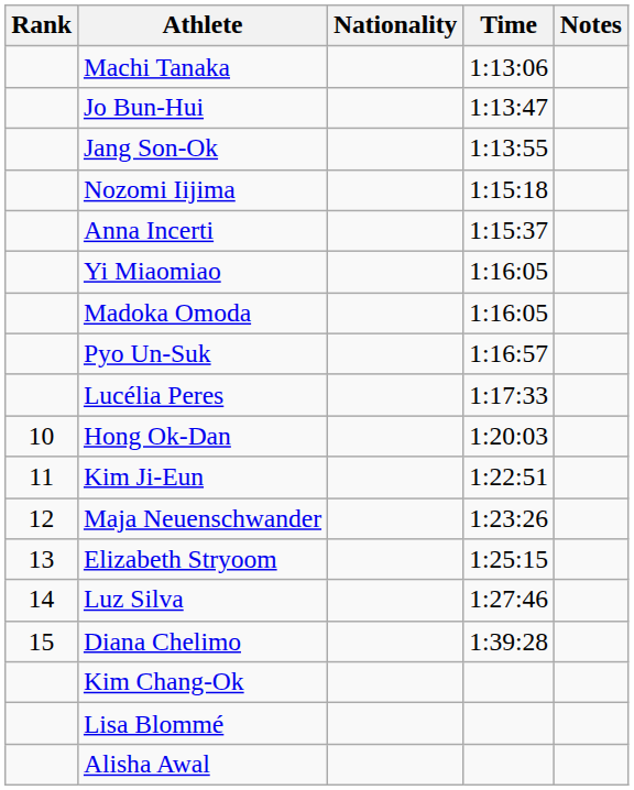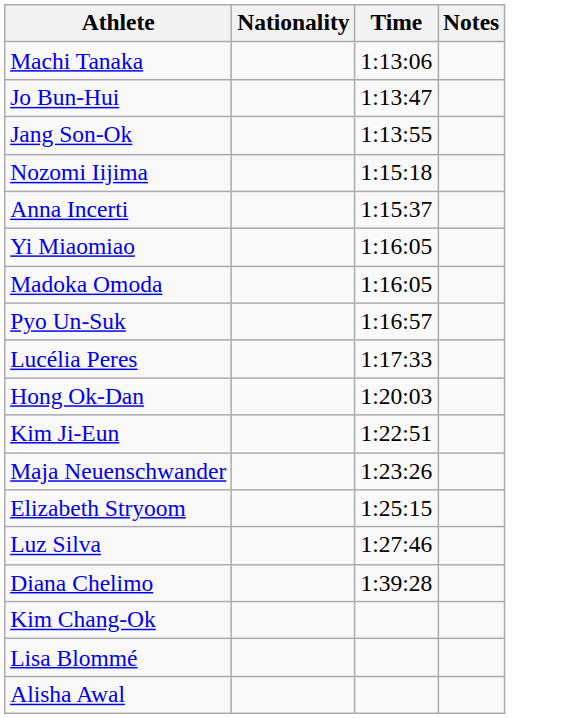 <table class="wikitable sortable" style="text-align:center">
 <tr>
-<th>Rank</th>
 <th>Athlete</th>
 <th>Nationality</th>
 <th>Time</th>
 <th>Notes</th>
 </tr>
 <tr>
-<td></td>
 <td align=left><a href='#'>Machi Tanaka</a></td>
 <td align=left></td>
 <td>1:13:06</td>
 <td></td>
 </tr>
 <tr>
-<td></td>
 <td align=left><a href='#'>Jo Bun-Hui</a></td>
 <td align=left></td>
 <td>1:13:47</td>
 <td></td>
 </tr>
 <tr>
-<td></td>
 <td align=left><a href='#'>Jang Son-Ok</a></td>
 <td align=left></td>
 <td>1:13:55</td>
 <td></td>
 </tr>
 <tr>
-<td></td>
 <td align=left><a href='#'>Nozomi Iijima</a></td>
 <td align=left></td>
 <td>1:15:18</td>
 <td></td>
 </tr>
 <tr>
-<td></td>
 <td align=left><a href='#'>Anna Incerti</a></td>
 <td align=left></td>
 <td>1:15:37</td>
 <td></td>
 </tr>
 <tr>
-<td></td>
 <td align=left><a href='#'>Yi Miaomiao</a></td>
 <td align=left></td>
 <td>1:16:05</td>
 <td></td>
 </tr>
 <tr>
-<td></td>
 <td align=left><a href='#'>Madoka Omoda</a></td>
 <td align=left></td>
 <td>1:16:05</td>
 <td></td>
 </tr>
 <tr>
-<td></td>
 <td align=left><a href='#'>Pyo Un-Suk</a></td>
 <td align=left></td>
 <td>1:16:57</td>
 <td></td>
 </tr>
 <tr>
-<td></td>
 <td align=left><a href='#'>Lucélia Peres</a></td>
 <td align=left></td>
 <td>1:17:33</td>
 <td></td>
 </tr>
 <tr>
-<td>10</td>
 <td align=left><a href='#'>Hong Ok-Dan</a></td>
 <td align=left></td>
 <td>1:20:03</td>
 <td></td>
 </tr>
 <tr>
-<td>11</td>
 <td align=left><a href='#'>Kim Ji-Eun</a></td>
 <td align=left></td>
 <td>1:22:51</td>
 <td></td>
 </tr>
 <tr>
-<td>12</td>
 <td align=left><a href='#'>Maja Neuenschwander</a></td>
 <td align=left></td>
 <td>1:23:26</td>
 <td></td>
 </tr>
 <tr>
-<td>13</td>
 <td align=left><a href='#'>Elizabeth Stryoom</a></td>
 <td align=left></td>
 <td>1:25:15</td>
 <td></td>
 </tr>
 <tr>
-<td>14</td>
 <td align=left><a href='#'>Luz Silva</a></td>
 <td align=left></td>
 <td>1:27:46</td>
 <td></td>
 </tr>
 <tr>
-<td>15</td>
 <td align=left><a href='#'>Diana Chelimo</a></td>
 <td align=left></td>
 <td>1:39:28</td>
 <td></td>
 </tr>
 <tr>
-<td></td>
 <td align=left><a href='#'>Kim Chang-Ok</a></td>
 <td align=left></td>
 <td></td>
 <td></td>
 </tr>
 <tr>
-<td></td>
 <td align=left><a href='#'>Lisa Blommé</a></td>
 <td align=left></td>
 <td></td>
 <td></td>
 </tr>
 <tr>
-<td></td>
 <td align=left><a href='#'>Alisha Awal</a></td>
 <td align=left></td>
 <td></td>
 <td></td>
 </tr>
 </table>
